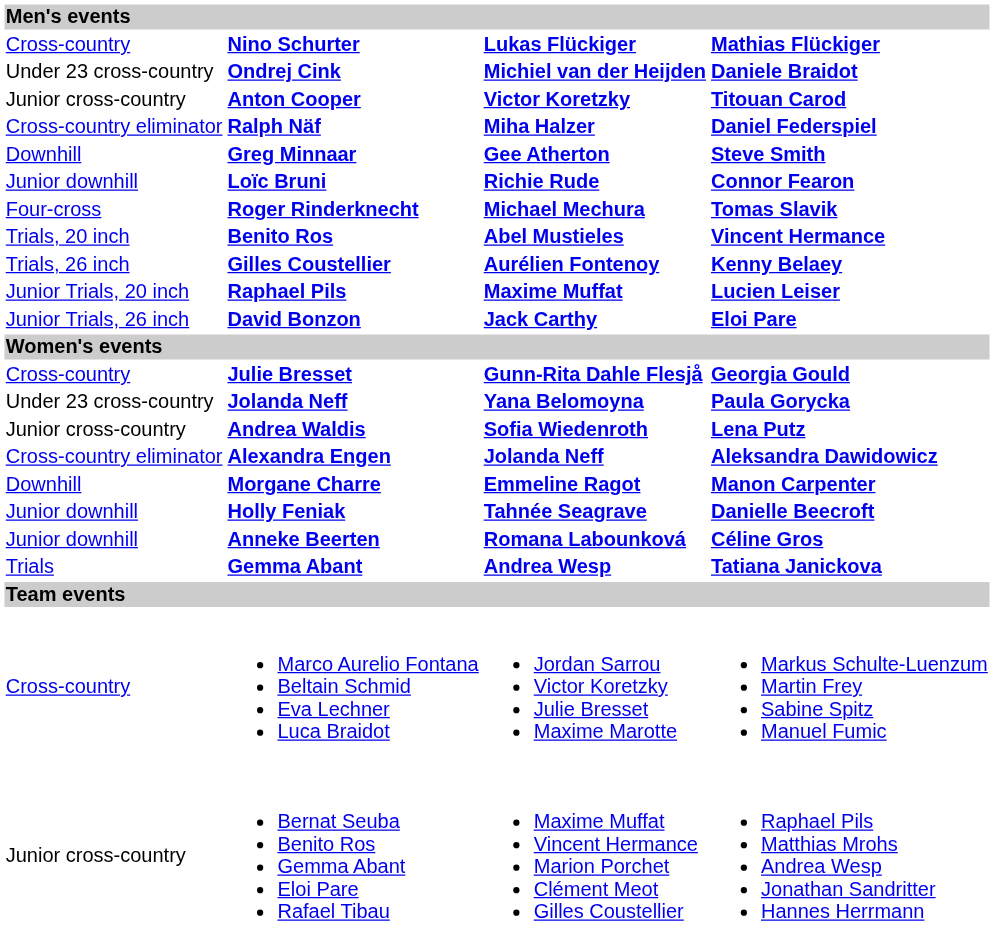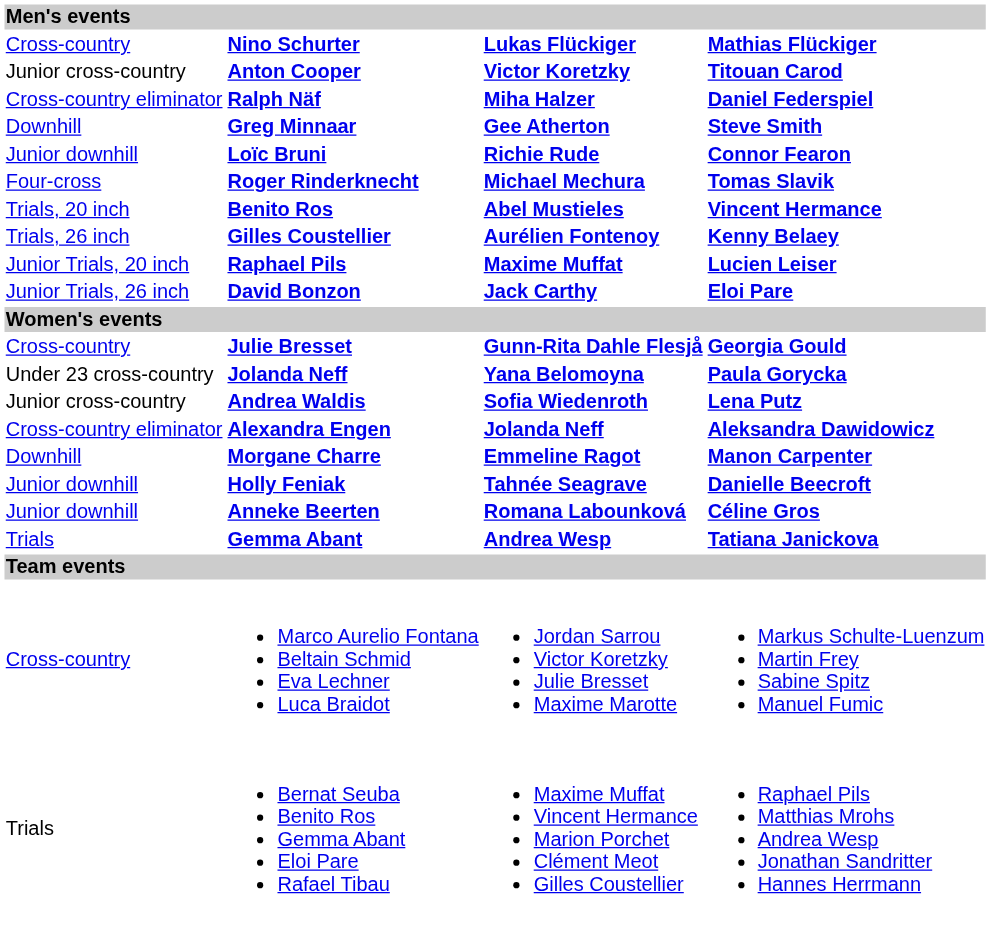 <table>
 <tr bgcolor="#cccccc">
 <td colspan=4><strong>Men's events</strong></td>
 </tr>
 <tr>
 <td><a href='#'>Cross-country</a><br></td>
 <td><strong><a href='#'>Nino Schurter</a></strong> <br> </td>
 <td><strong><a href='#'>Lukas Flückiger</a></strong> <br> </td>
 <td><strong><a href='#'>Mathias Flückiger</a></strong> <br> </td>
-</tr>
-<tr>
-<td>Under 23 cross-country</td>
-<td><strong><a href='#'>Ondrej Cink</a></strong> <br> </td>
-<td><strong><a href='#'>Michiel van der Heijden</a></strong> <br> </td>
-<td><strong><a href='#'>Daniele Braidot</a></strong> <br> </td>
 </tr>
 <tr>
 <td>Junior cross-country</td>
 <td><strong><a href='#'>Anton Cooper</a></strong><br> </td>
 <td><strong><a href='#'>Victor Koretzky</a></strong><br> </td>
 <td><strong><a href='#'>Titouan Carod</a></strong><br> </td>
 </tr>
 <tr>
 <td><a href='#'>Cross-country eliminator</a><br></td>
 <td><strong><a href='#'>Ralph Näf</a></strong> <br> </td>
 <td><strong><a href='#'>Miha Halzer</a></strong> <br> </td>
 <td><strong><a href='#'>Daniel Federspiel</a></strong> <br> </td>
 </tr>
 <tr>
 <td><a href='#'>Downhill</a><br></td>
 <td><strong><a href='#'>Greg Minnaar</a></strong> <br> </td>
 <td><strong><a href='#'>Gee Atherton</a></strong>  <br> </td>
 <td><strong><a href='#'>Steve Smith</a></strong>  <br> </td>
 </tr>
 <tr>
 <td><a href='#'>Junior downhill</a></td>
 <td><strong><a href='#'>Loïc Bruni</a></strong> <br> </td>
 <td><strong><a href='#'>Richie Rude</a></strong> <br> </td>
 <td><strong><a href='#'>Connor Fearon</a></strong> <br> </td>
 </tr>
 <tr>
 <td><a href='#'>Four-cross</a><br></td>
 <td><strong><a href='#'>Roger Rinderknecht</a></strong> <br> </td>
 <td><strong><a href='#'>Michael Mechura</a></strong> <br> </td>
 <td><strong><a href='#'>Tomas Slavik</a></strong> <br> </td>
 </tr>
 <tr>
 <td><a href='#'>Trials, 20 inch</a><br></td>
 <td><strong><a href='#'>Benito Ros</a></strong><br></td>
 <td><strong><a href='#'>Abel Mustieles</a></strong><br></td>
 <td><strong><a href='#'>Vincent Hermance</a></strong><br></td>
 </tr>
 <tr>
 <td><a href='#'>Trials, 26 inch</a><br></td>
 <td><strong><a href='#'>Gilles Coustellier</a></strong> <br> </td>
 <td><strong><a href='#'>Aurélien Fontenoy</a></strong> <br> </td>
 <td><strong><a href='#'>Kenny Belaey</a></strong> <br> </td>
 </tr>
 <tr>
 <td><a href='#'>Junior Trials, 20 inch</a></td>
 <td><strong><a href='#'>Raphael Pils</a></strong><br></td>
 <td><strong><a href='#'>Maxime Muffat</a></strong><br></td>
 <td><strong><a href='#'>Lucien Leiser</a></strong><br></td>
 </tr>
 <tr>
 <td><a href='#'>Junior Trials, 26 inch</a></td>
 <td><strong><a href='#'>David Bonzon</a></strong> <br> </td>
 <td><strong><a href='#'>Jack Carthy</a></strong> <br> </td>
 <td><strong><a href='#'>Eloi Pare</a></strong> <br> </td>
 </tr>
 <tr bgcolor="#cccccc">
 <td colspan=4><strong>Women's events</strong></td>
 </tr>
 <tr>
 <td><a href='#'>Cross-country</a><br></td>
 <td><strong><a href='#'>Julie Bresset</a></strong> <br> </td>
 <td><strong><a href='#'>Gunn-Rita Dahle Flesjå</a></strong> <br> </td>
 <td><strong><a href='#'>Georgia Gould</a></strong> <br> </td>
 </tr>
 <tr>
 <td>Under 23 cross-country</td>
 <td><strong><a href='#'>Jolanda Neff</a></strong> <br> </td>
 <td><strong><a href='#'>Yana Belomoyna</a></strong> <br> </td>
 <td><strong><a href='#'>Paula Gorycka</a></strong> <br> </td>
 </tr>
 <tr>
 <td>Junior cross-country</td>
 <td><strong><a href='#'>Andrea Waldis</a></strong> <br> </td>
 <td><strong><a href='#'>Sofia Wiedenroth</a></strong> <br> </td>
 <td><strong><a href='#'>Lena Putz</a></strong> <br> </td>
 </tr>
 <tr>
 <td><a href='#'>Cross-country eliminator</a><br></td>
 <td><strong><a href='#'>Alexandra Engen</a></strong> <br> </td>
 <td><strong><a href='#'>Jolanda Neff</a></strong> <br> </td>
 <td><strong><a href='#'>Aleksandra Dawidowicz</a></strong> <br> </td>
 </tr>
 <tr>
 <td><a href='#'>Downhill</a><br></td>
 <td><strong><a href='#'>Morgane Charre</a></strong> <br></td>
 <td><strong><a href='#'>Emmeline Ragot</a></strong> <br></td>
 <td><strong><a href='#'>Manon Carpenter</a></strong> <br></td>
 </tr>
 <tr>
 <td><a href='#'>Junior downhill</a></td>
 <td><strong><a href='#'>Holly Feniak</a></strong> <br></td>
 <td><strong><a href='#'>Tahnée Seagrave</a></strong> <br></td>
 <td><strong><a href='#'>Danielle Beecroft</a></strong> <br></td>
 </tr>
 <tr>
 <td><a href='#'>Junior downhill</a></td>
 <td><strong><a href='#'>Anneke Beerten</a></strong> <br></td>
 <td><strong><a href='#'>Romana Labounková</a></strong> <br></td>
 <td><strong><a href='#'>Céline Gros</a></strong> <br></td>
 </tr>
 <tr>
 <td><a href='#'>Trials</a><br></td>
 <td><strong><a href='#'>Gemma Abant</a></strong> <br> </td>
 <td><strong><a href='#'>Andrea Wesp</a></strong> <br> </td>
 <td><strong><a href='#'>Tatiana Janickova</a></strong> <br> </td>
 </tr>
 <tr bgcolor="#cccccc">
 <td colspan=4><strong>Team events</strong></td>
 </tr>
 <tr>
 <td><a href='#'>Cross-country</a><br></td>
 <td><strong></strong><br><ul><li><a href='#'>Marco Aurelio Fontana</a></li><li><a href='#'>Beltain Schmid</a></li><li><a href='#'>Eva Lechner</a></li><li><a href='#'>Luca Braidot</a></li></ul></td>
 <td><strong></strong><br><ul><li><a href='#'>Jordan Sarrou</a></li><li><a href='#'>Victor Koretzky</a></li><li><a href='#'>Julie Bresset</a></li><li><a href='#'>Maxime Marotte</a></li></ul></td>
 <td><strong></strong><br><ul><li><a href='#'>Markus Schulte-Luenzum</a></li><li><a href='#'>Martin Frey</a></li><li><a href='#'>Sabine Spitz</a></li><li><a href='#'>Manuel Fumic</a></li></ul></td>
 </tr>
 <tr>
-<td>Junior cross-country</td>
+<td>Trials</td>
 <td><strong></strong><br><ul><li><a href='#'>Bernat Seuba</a></li><li><a href='#'>Benito Ros</a></li><li><a href='#'>Gemma Abant</a></li><li><a href='#'>Eloi Pare</a></li><li><a href='#'>Rafael Tibau</a></li></ul></td>
 <td><strong></strong><br><ul><li><a href='#'>Maxime Muffat</a></li><li><a href='#'>Vincent Hermance</a></li><li><a href='#'>Marion Porchet</a></li><li><a href='#'>Clément Meot</a></li><li><a href='#'>Gilles Coustellier</a></li></ul></td>
 <td><strong></strong><br><ul><li><a href='#'>Raphael Pils</a></li><li><a href='#'>Matthias Mrohs</a></li><li><a href='#'>Andrea Wesp</a></li><li><a href='#'>Jonathan Sandritter</a></li><li><a href='#'>Hannes Herrmann</a></li></ul></td>
 </tr>
 </table>
